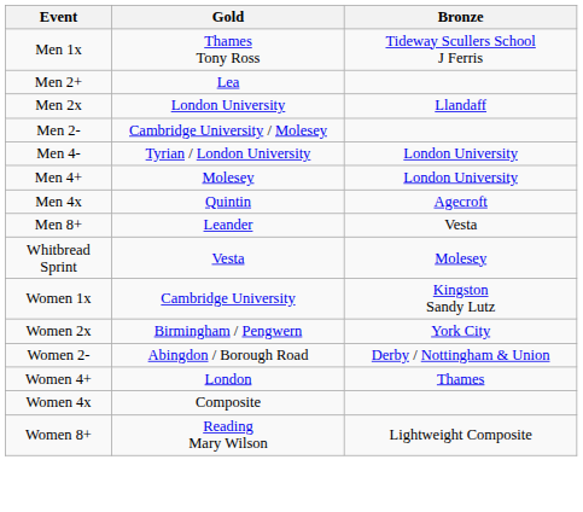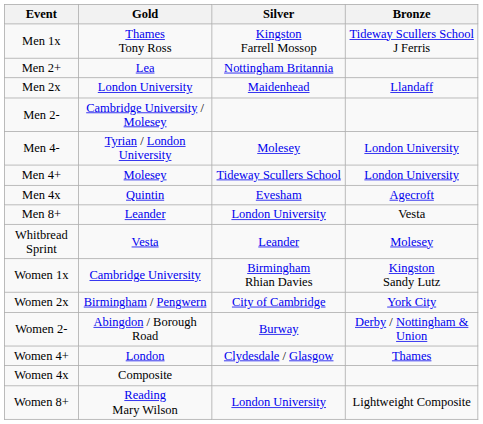 <table class="wikitable" style="text-align:center">
 <tr>
 <th width=120>Event</th>
 <th width=300>Gold</th>
+<th width=300>Silver</th>
 <th width=300>Bronze</th>
 </tr>
 <tr>
 <td>Men 1x</td>
 <td><a href='#'>Thames</a><br>Tony Ross</td>
+<td><a href='#'>Kingston</a><br>Farrell Mossop</td>
 <td><a href='#'>Tideway Scullers School</a><br> J Ferris</td>
 </tr>
 <tr>
 <td>Men 2+</td>
 <td><a href='#'>Lea</a></td>
+<td><a href='#'>Nottingham Britannia</a></td>
 <td></td>
 </tr>
 <tr>
 <td>Men 2x</td>
 <td><a href='#'>London University</a></td>
+<td><a href='#'>Maidenhead</a></td>
 <td><a href='#'>Llandaff</a></td>
 </tr>
 <tr>
 <td>Men 2-</td>
 <td><a href='#'>Cambridge University</a> / <a href='#'>Molesey</a></td>
 <td></td>
+<td></td>
 </tr>
 <tr>
 <td>Men 4-</td>
 <td><a href='#'>Tyrian</a> / <a href='#'>London University</a></td>
+<td><a href='#'>Molesey</a></td>
 <td><a href='#'>London University</a></td>
 </tr>
 <tr>
 <td>Men 4+</td>
 <td><a href='#'>Molesey</a></td>
+<td><a href='#'>Tideway Scullers School</a></td>
 <td><a href='#'>London University</a></td>
 </tr>
 <tr>
 <td>Men 4x</td>
 <td><a href='#'>Quintin</a></td>
+<td><a href='#'>Evesham</a></td>
 <td><a href='#'>Agecroft</a></td>
 </tr>
 <tr>
 <td>Men 8+</td>
 <td><a href='#'>Leander</a></td>
+<td><a href='#'>London University</a></td>
 <td>Vesta</td>
 </tr>
 <tr>
 <td>Whitbread Sprint</td>
 <td><a href='#'>Vesta</a></td>
+<td><a href='#'>Leander</a></td>
 <td><a href='#'>Molesey</a></td>
 </tr>
 <tr>
 <td>Women 1x</td>
 <td><a href='#'>Cambridge University</a></td>
+<td><a href='#'>Birmingham</a><br>Rhian Davies</td>
 <td><a href='#'>Kingston</a><br>Sandy Lutz</td>
 </tr>
 <tr>
 <td>Women 2x</td>
 <td><a href='#'>Birmingham</a> / <a href='#'>Pengwern</a></td>
+<td><a href='#'>City of Cambridge</a></td>
 <td><a href='#'>York City</a></td>
 </tr>
 <tr>
 <td>Women 2-</td>
 <td><a href='#'>Abingdon</a> / Borough Road</td>
+<td><a href='#'>Burway</a></td>
 <td><a href='#'>Derby</a> / <a href='#'>Nottingham & Union</a></td>
 </tr>
 <tr>
 <td>Women 4+</td>
 <td><a href='#'>London</a></td>
+<td><a href='#'>Clydesdale</a> / <a href='#'>Glasgow</a></td>
 <td><a href='#'>Thames</a></td>
 </tr>
 <tr>
 <td>Women 4x</td>
 <td>Composite</td>
 <td></td>
+<td></td>
 </tr>
 <tr>
 <td>Women 8+</td>
 <td><a href='#'>Reading</a><br>Mary Wilson</td>
+<td><a href='#'>London University</a></td>
 <td>Lightweight Composite</td>
 </tr>
 </table>
